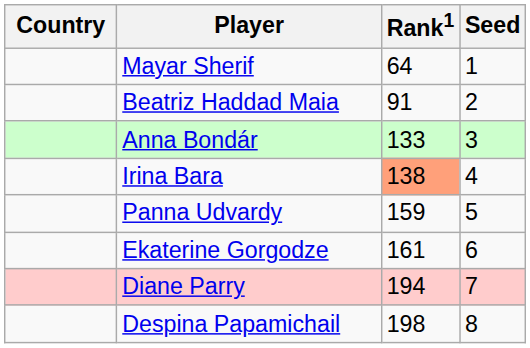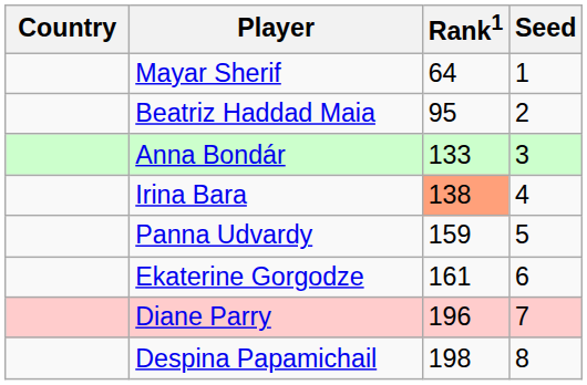 <table class="sortable wikitable">
 <tr>
 <th width="70">Country</th>
 <th width="175">Player</th>
 <th>Rank<sup>1</sup></th>
 <th>Seed</th>
 </tr>
 <tr>
 <td></td>
 <td><a href='#'>Mayar Sherif</a></td>
 <td>64</td>
 <td>1</td>
 </tr>
 <tr>
 <td></td>
 <td><a href='#'>Beatriz Haddad Maia</a></td>
-<td>91</td>
+<td>95</td>
 <td>2</td>
 </tr>
 <tr style="background:#cfc;">
 <td></td>
 <td><a href='#'>Anna Bondár</a></td>
 <td>133</td>
 <td>3</td>
 </tr>
 <tr>
 <td></td>
 <td><a href='#'>Irina Bara</a></td>
 <td style="background: lightsalmon;">138</td>
 <td>4</td>
 </tr>
 <tr>
 <td></td>
 <td><a href='#'>Panna Udvardy</a></td>
 <td>159</td>
 <td>5</td>
 </tr>
 <tr>
 <td></td>
 <td><a href='#'>Ekaterine Gorgodze</a></td>
 <td>161</td>
 <td>6</td>
 </tr>
 <tr style="background:#fcc;">
 <td></td>
 <td><a href='#'>Diane Parry</a></td>
-<td>194</td>
+<td>196</td>
 <td>7</td>
 </tr>
 <tr>
 <td></td>
 <td><a href='#'>Despina Papamichail</a></td>
 <td>198</td>
 <td>8</td>
 </tr>
 </table>
